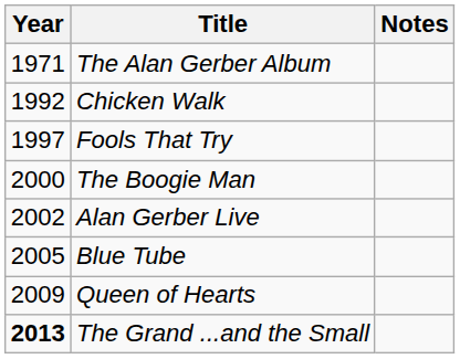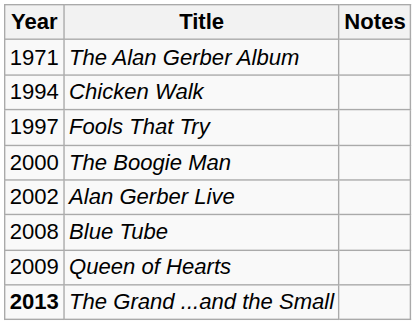 <table class="wikitable">
 <tr>
 <th>Year</th>
 <th>Title</th>
 <th>Notes</th>
 </tr>
 <tr>
 <td>1971</td>
 <td><em>The Alan Gerber Album</em></td>
 <td></td>
 </tr>
 <tr>
-<td>1992</td>
+<td>1994</td>
 <td><em>Chicken Walk</em></td>
 <td></td>
 </tr>
 <tr>
 <td>1997</td>
 <td><em>Fools That Try</em></td>
 <td></td>
 </tr>
 <tr>
 <td>2000</td>
 <td><em>The Boogie Man</em></td>
 <td></td>
 </tr>
 <tr>
 <td>2002</td>
 <td><em>Alan Gerber Live</em></td>
 <td></td>
 </tr>
 <tr>
-<td>2005</td>
+<td>2008</td>
 <td><em>Blue Tube</em></td>
 <td></td>
 </tr>
 <tr>
 <td>2009</td>
 <td><em>Queen of Hearts</em></td>
 <td></td>
 </tr>
 <tr>
 <td><strong>2013</strong></td>
 <td><em>The Grand ...and the Small</em></td>
 <td></td>
 </tr>
 </table>
